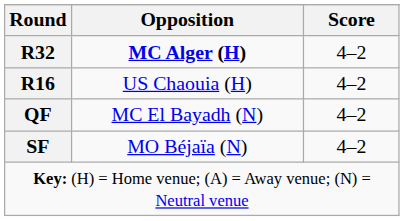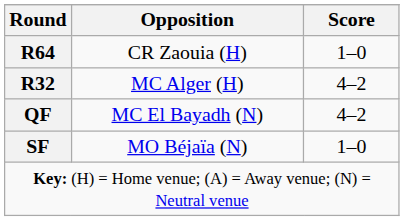 <table class="wikitable plainrowheaders" style="text-align:center;margin:0">
 <tr>
 </tr>
 <tr>
 <th scope="col" style="width:25px">Round</th>
 <th scope="col" style="width:180px">Opposition</th>
 <th scope="col" style="width:70px">Score</th>
 </tr>
 <tr>
-<th scope=row style="text-align:center">R32</th>
-<td><strong><a href='#'>MC Alger</a> (<a href='#'>H</a>)</strong></td>
-<td>4–2</td>
+<th scope=row style="text-align:center">R64</th>
+<td>CR Zaouia (<a href='#'>H</a>)</td>
+<td>1–0</td>
 </tr>
 <tr>
-<th scope=row style="text-align:center">R16</th>
-<td><a href='#'>US Chaouia</a> (<a href='#'>H</a>)</td>
+<th scope=row style="text-align:center">R32</th>
+<td><a href='#'>MC Alger</a> (<a href='#'>H</a>)</td>
 <td>4–2</td>
 </tr>
 <tr>
 <th scope=row style="text-align:center">QF</th>
 <td><a href='#'>MC El Bayadh</a> (<a href='#'>N</a>)</td>
 <td>4–2</td>
 </tr>
 <tr>
 <th scope=row style="text-align:center">SF</th>
 <td><a href='#'>MO Béjaïa</a> (<a href='#'>N</a>)</td>
-<td>4–2</td>
+<td>1–0</td>
 </tr>
 <tr>
 <td colspan="3"><small><strong>Key:</strong> (H) = Home venue; (A) = Away venue; (N) = <a href='#'>Neutral venue</a></small></td>
 </tr>
 </table>
